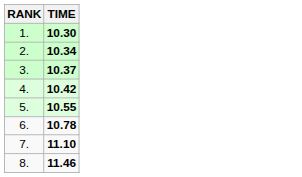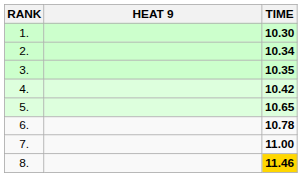 <table class="wikitable" style="border-collapse: collapse; font-size: 90%;">
 <tr>
 <th>RANK</th>
+<th align="left" style="width: 18em">HEAT 9</th>
 <th>TIME</th>
 </tr>
 <tr style="background:#ccffcc;">
 <td align="center">1.</td>
+<td></td>
 <td align="center"><strong>10.30</strong></td>
 </tr>
 <tr style="background:#ccffcc;">
 <td align="center">2.</td>
+<td></td>
 <td align="center"><strong>10.34</strong></td>
 </tr>
 <tr style="background:#ccffcc;">
 <td align="center">3.</td>
-<td align="center"><strong>10.37</strong></td>
+<td></td>
+<td align="center"><strong>10.35</strong></td>
 </tr>
 <tr style="background:#ddffdd;">
 <td align="center">4.</td>
+<td></td>
 <td align="center"><strong>10.42</strong></td>
 </tr>
 <tr style="background:#ddffdd;">
 <td align="center">5.</td>
-<td align="center"><strong>10.55</strong></td>
+<td></td>
+<td align="center"><strong>10.65</strong></td>
 </tr>
 <tr>
 <td align="center">6.</td>
+<td></td>
 <td align="center"><strong>10.78</strong></td>
 </tr>
 <tr>
 <td align="center">7.</td>
-<td align="center"><strong>11.10</strong></td>
+<td></td>
+<td align="center"><strong>11.00</strong></td>
 </tr>
 <tr>
 <td align="center">8.</td>
-<td align="center"><strong>11.46</strong></td>
+<td></td>
+<td align="center" style="background: gold;"><strong>11.46</strong></td>
 </tr>
 </table>
